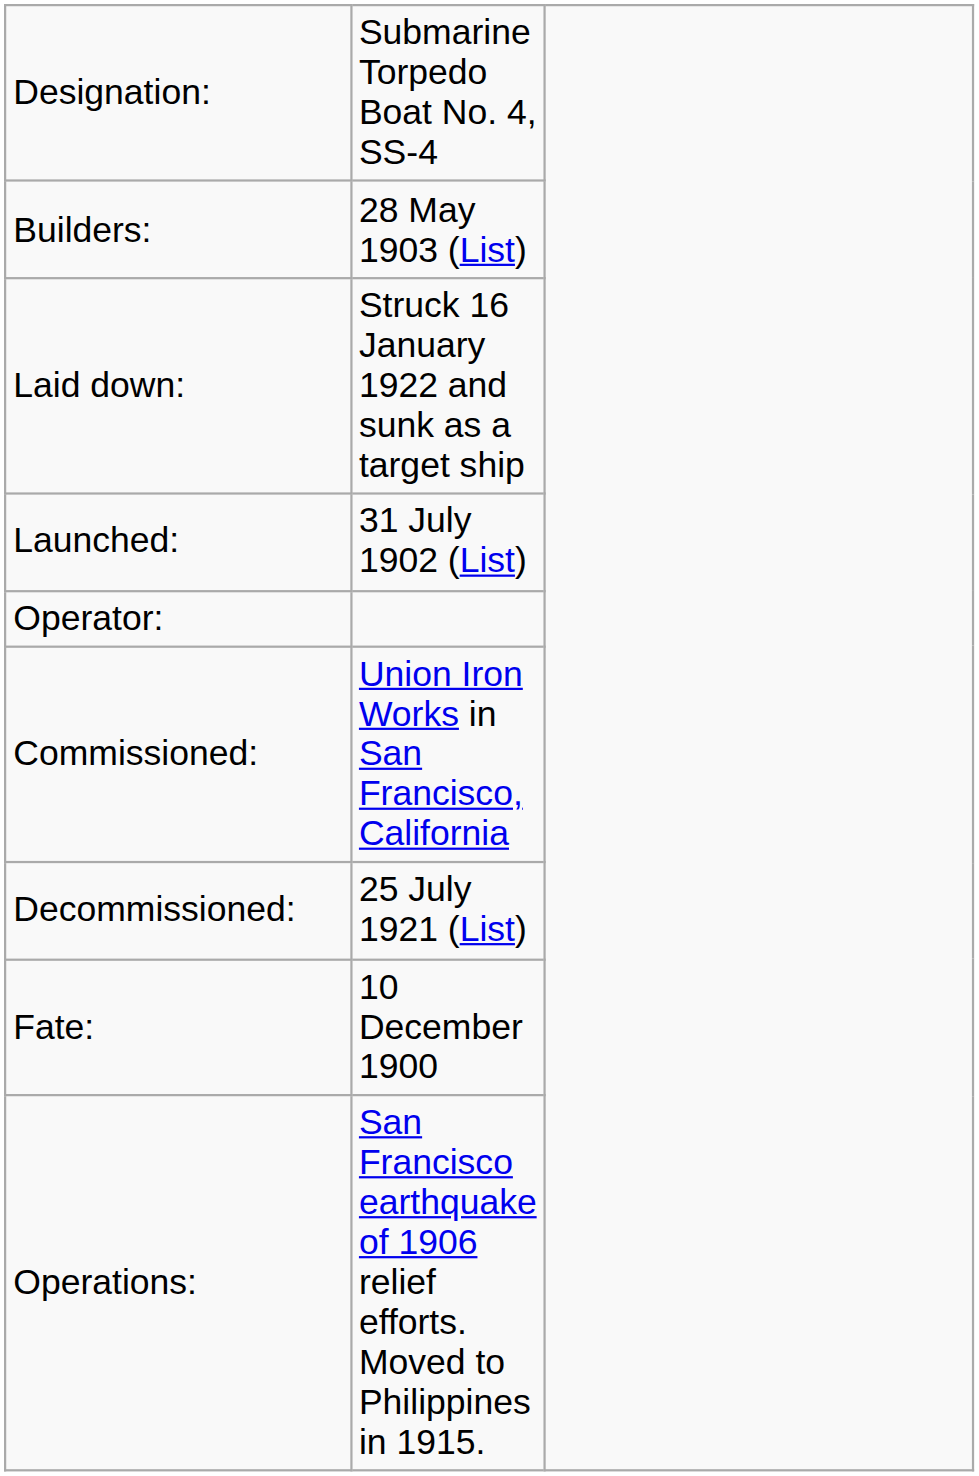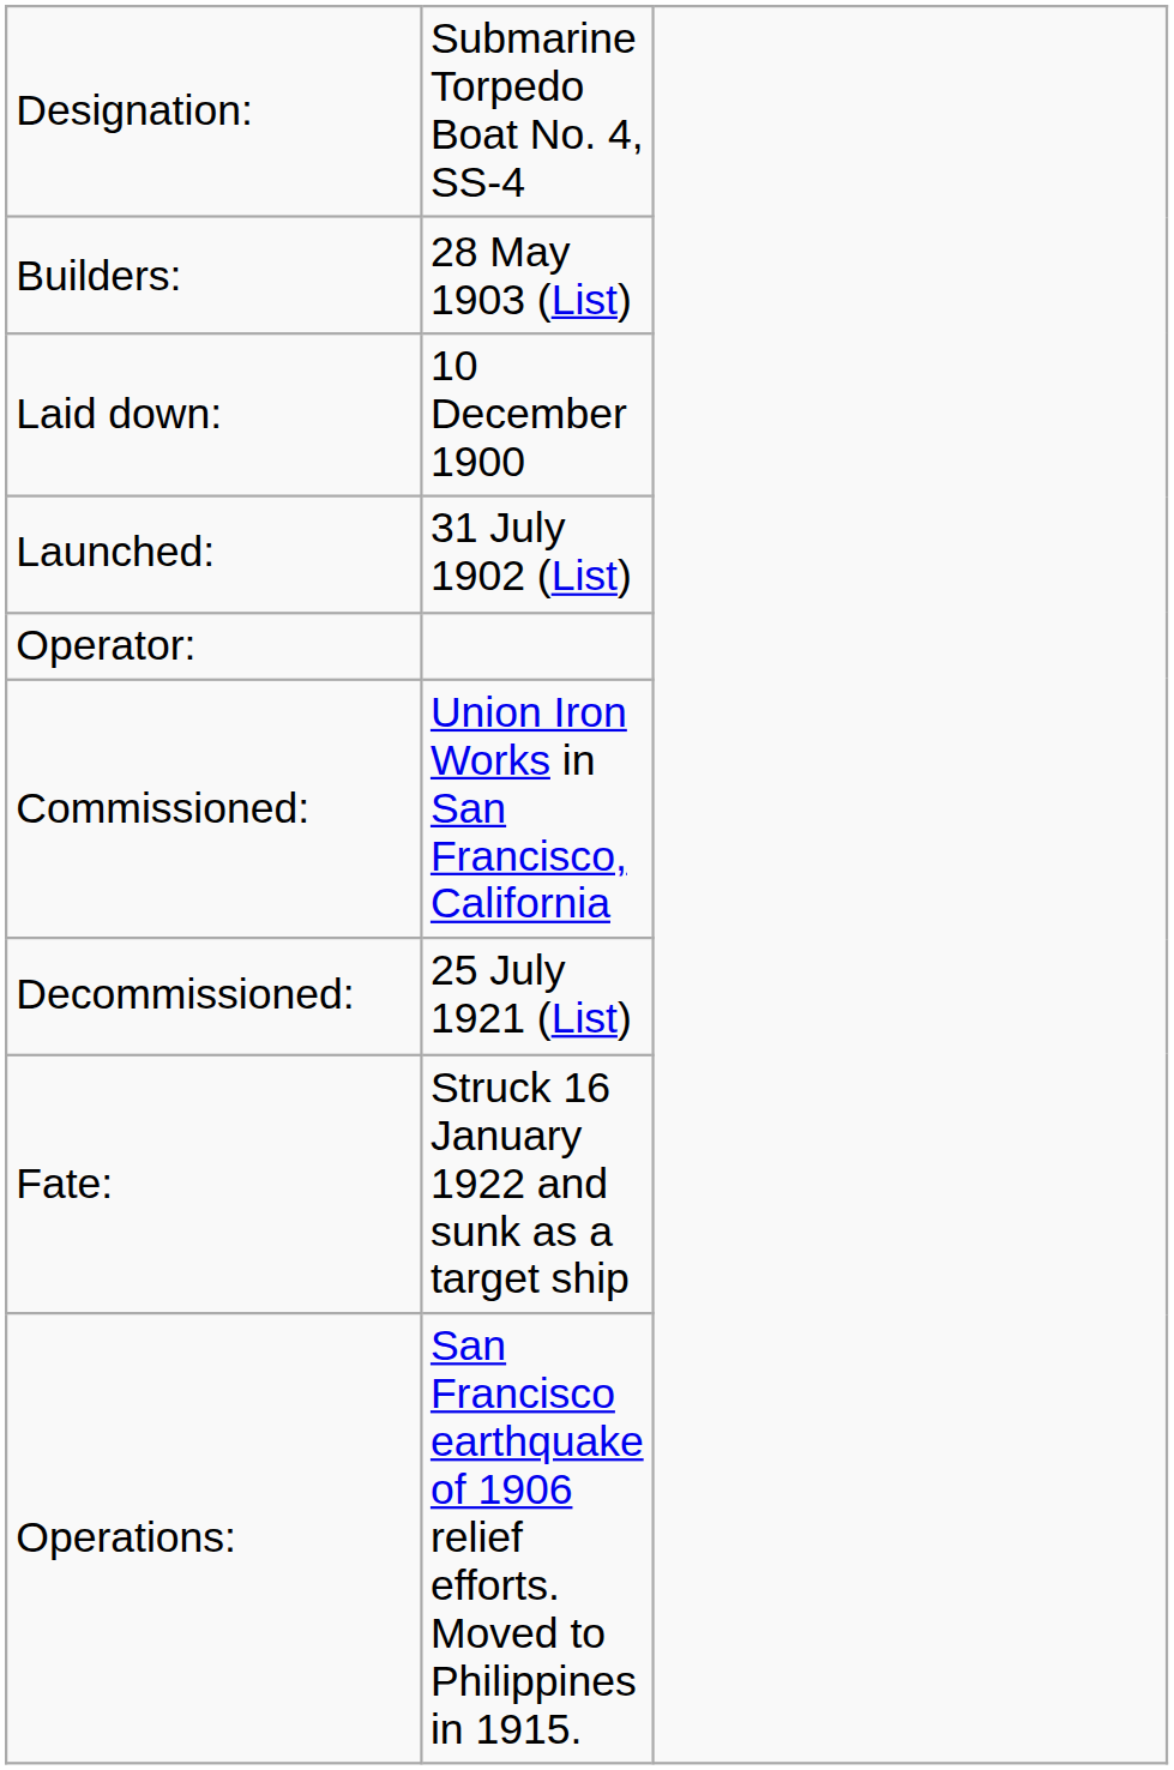 <table class="wikitable" width="70%">
 <tr>
 <td width="150">Designation:</td>
 <td>Submarine Torpedo Boat No. 4, SS-4</td>
 <td rowspan="9" width="200px"></td>
 </tr>
 <tr>
 <td>Builders:</td>
 <td>28 May 1903 (<a href='#'>List</a>)</td>
 </tr>
 <tr>
 <td>Laid down:</td>
-<td>Struck 16 January 1922 and sunk as a target ship</td>
+<td>10 December 1900</td>
 </tr>
 <tr>
 <td>Launched:</td>
 <td>31 July 1902 (<a href='#'>List</a>)</td>
 </tr>
 <tr>
 <td>Operator:</td>
 <td></td>
 </tr>
 <tr>
 <td>Commissioned:</td>
 <td><a href='#'>Union Iron Works</a> in <a href='#'>San Francisco, California</a></td>
 </tr>
 <tr>
 <td>Decommissioned:</td>
 <td>25 July 1921 (<a href='#'>List</a>)</td>
 </tr>
 <tr>
 <td>Fate:</td>
-<td>10 December 1900</td>
+<td>Struck 16 January 1922 and sunk as a target ship</td>
 </tr>
 <tr>
 <td>Operations:</td>
 <td><a href='#'>San Francisco earthquake of 1906</a> relief efforts.  Moved to Philippines in 1915.</td>
 </tr>
 </table>
